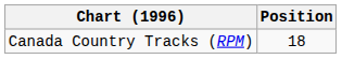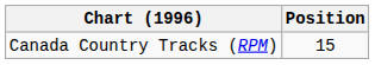 <table class="wikitable sortable">
 <tr>
 <th scope="col">Chart (1996)</th>
 <th scope="col">Position</th>
 </tr>
 <tr>
 <td>Canada Country Tracks (<em><a href='#'>RPM</a></em>)</td>
-<td align="center">18</td>
+<td align="center">15</td>
 </tr>
 </table>
